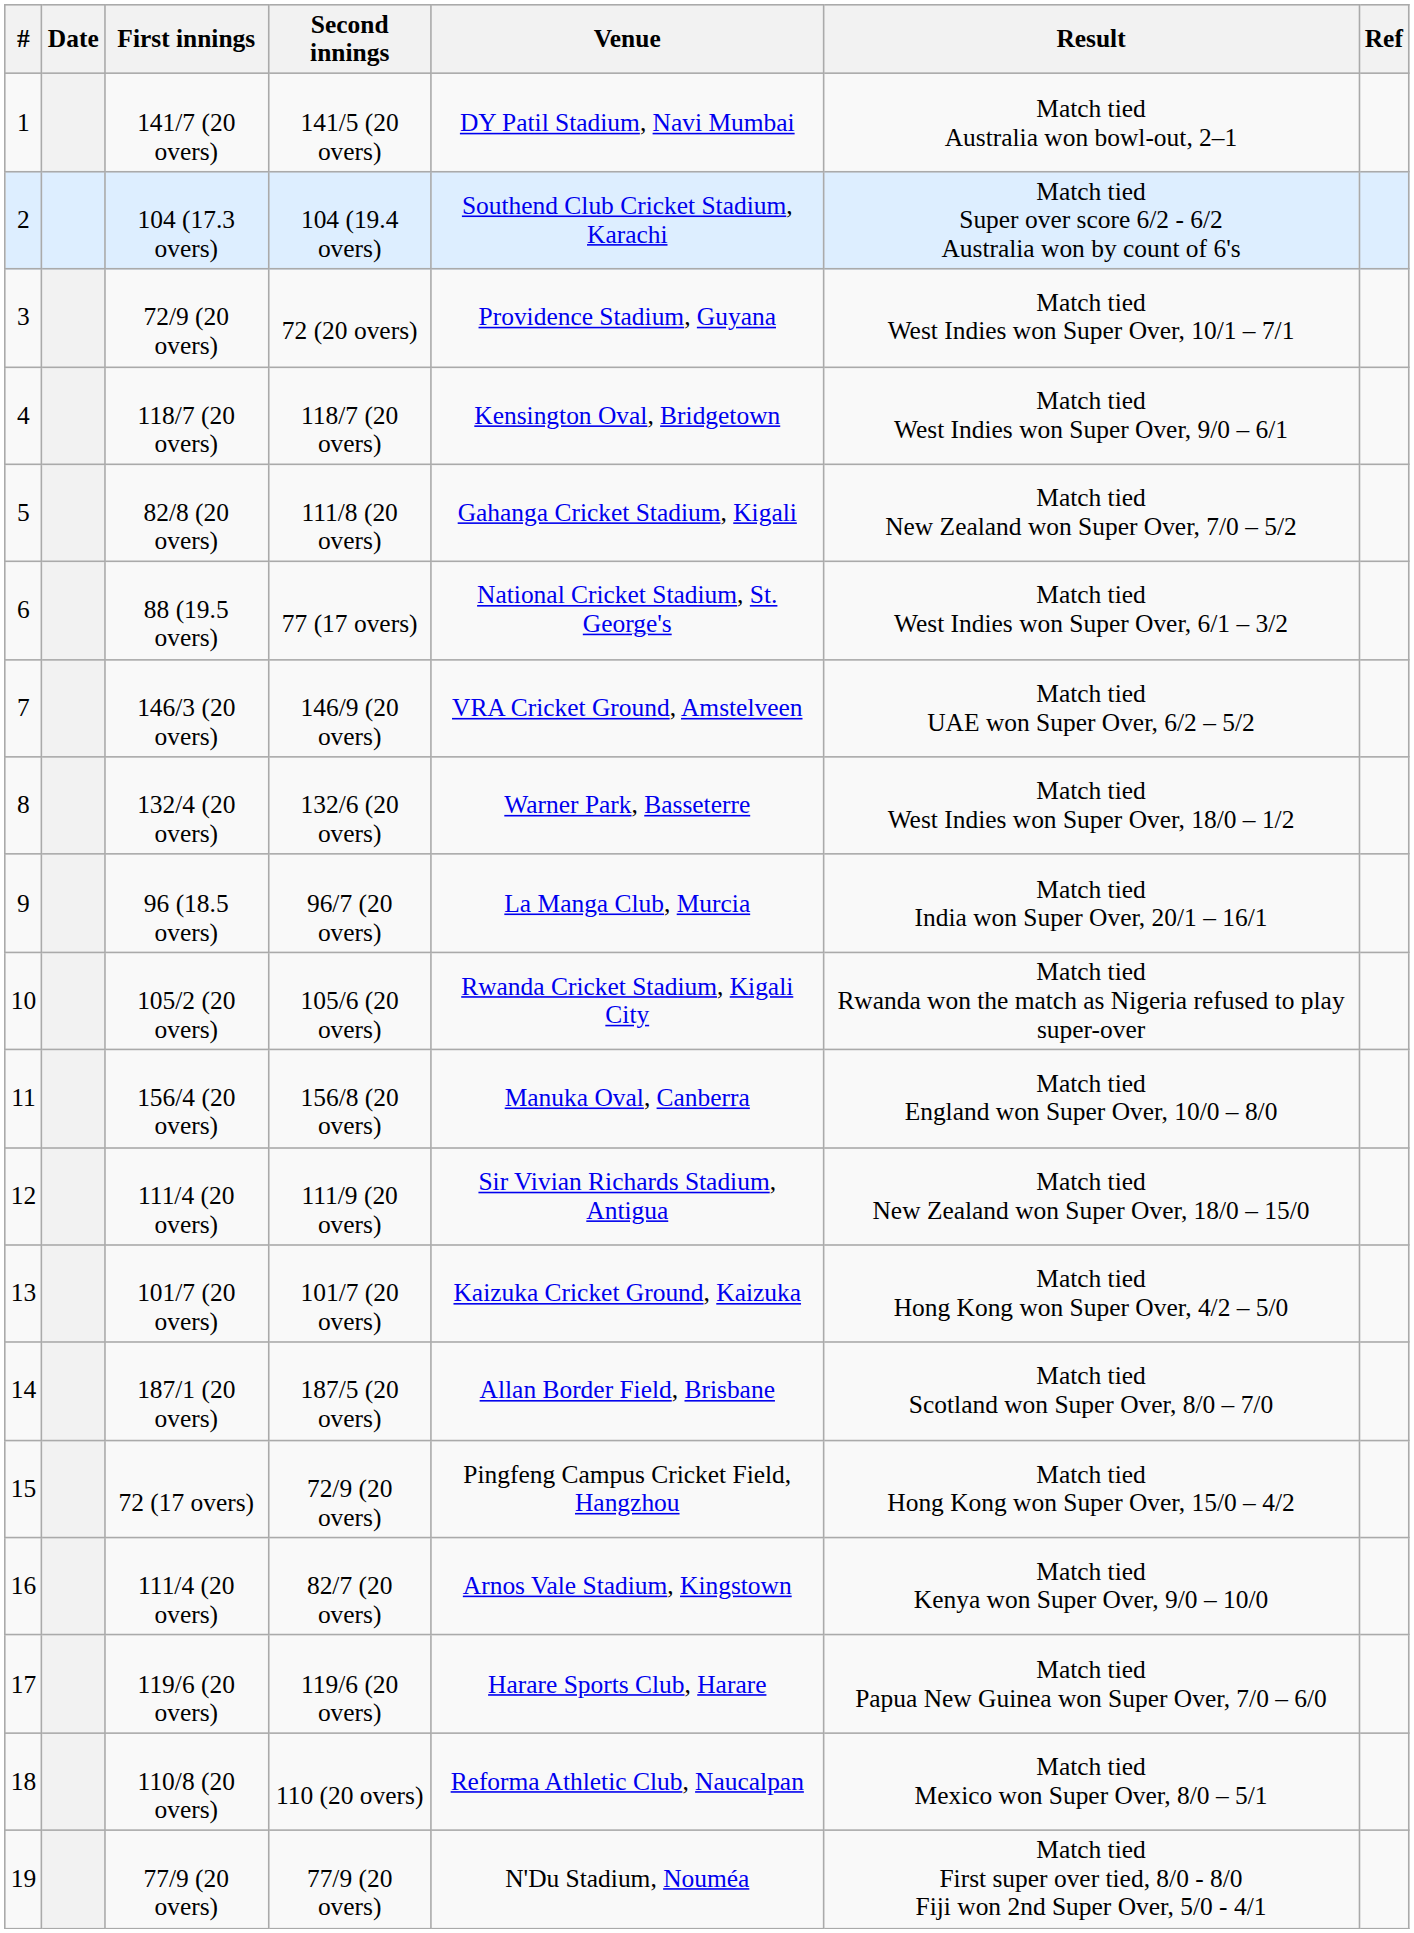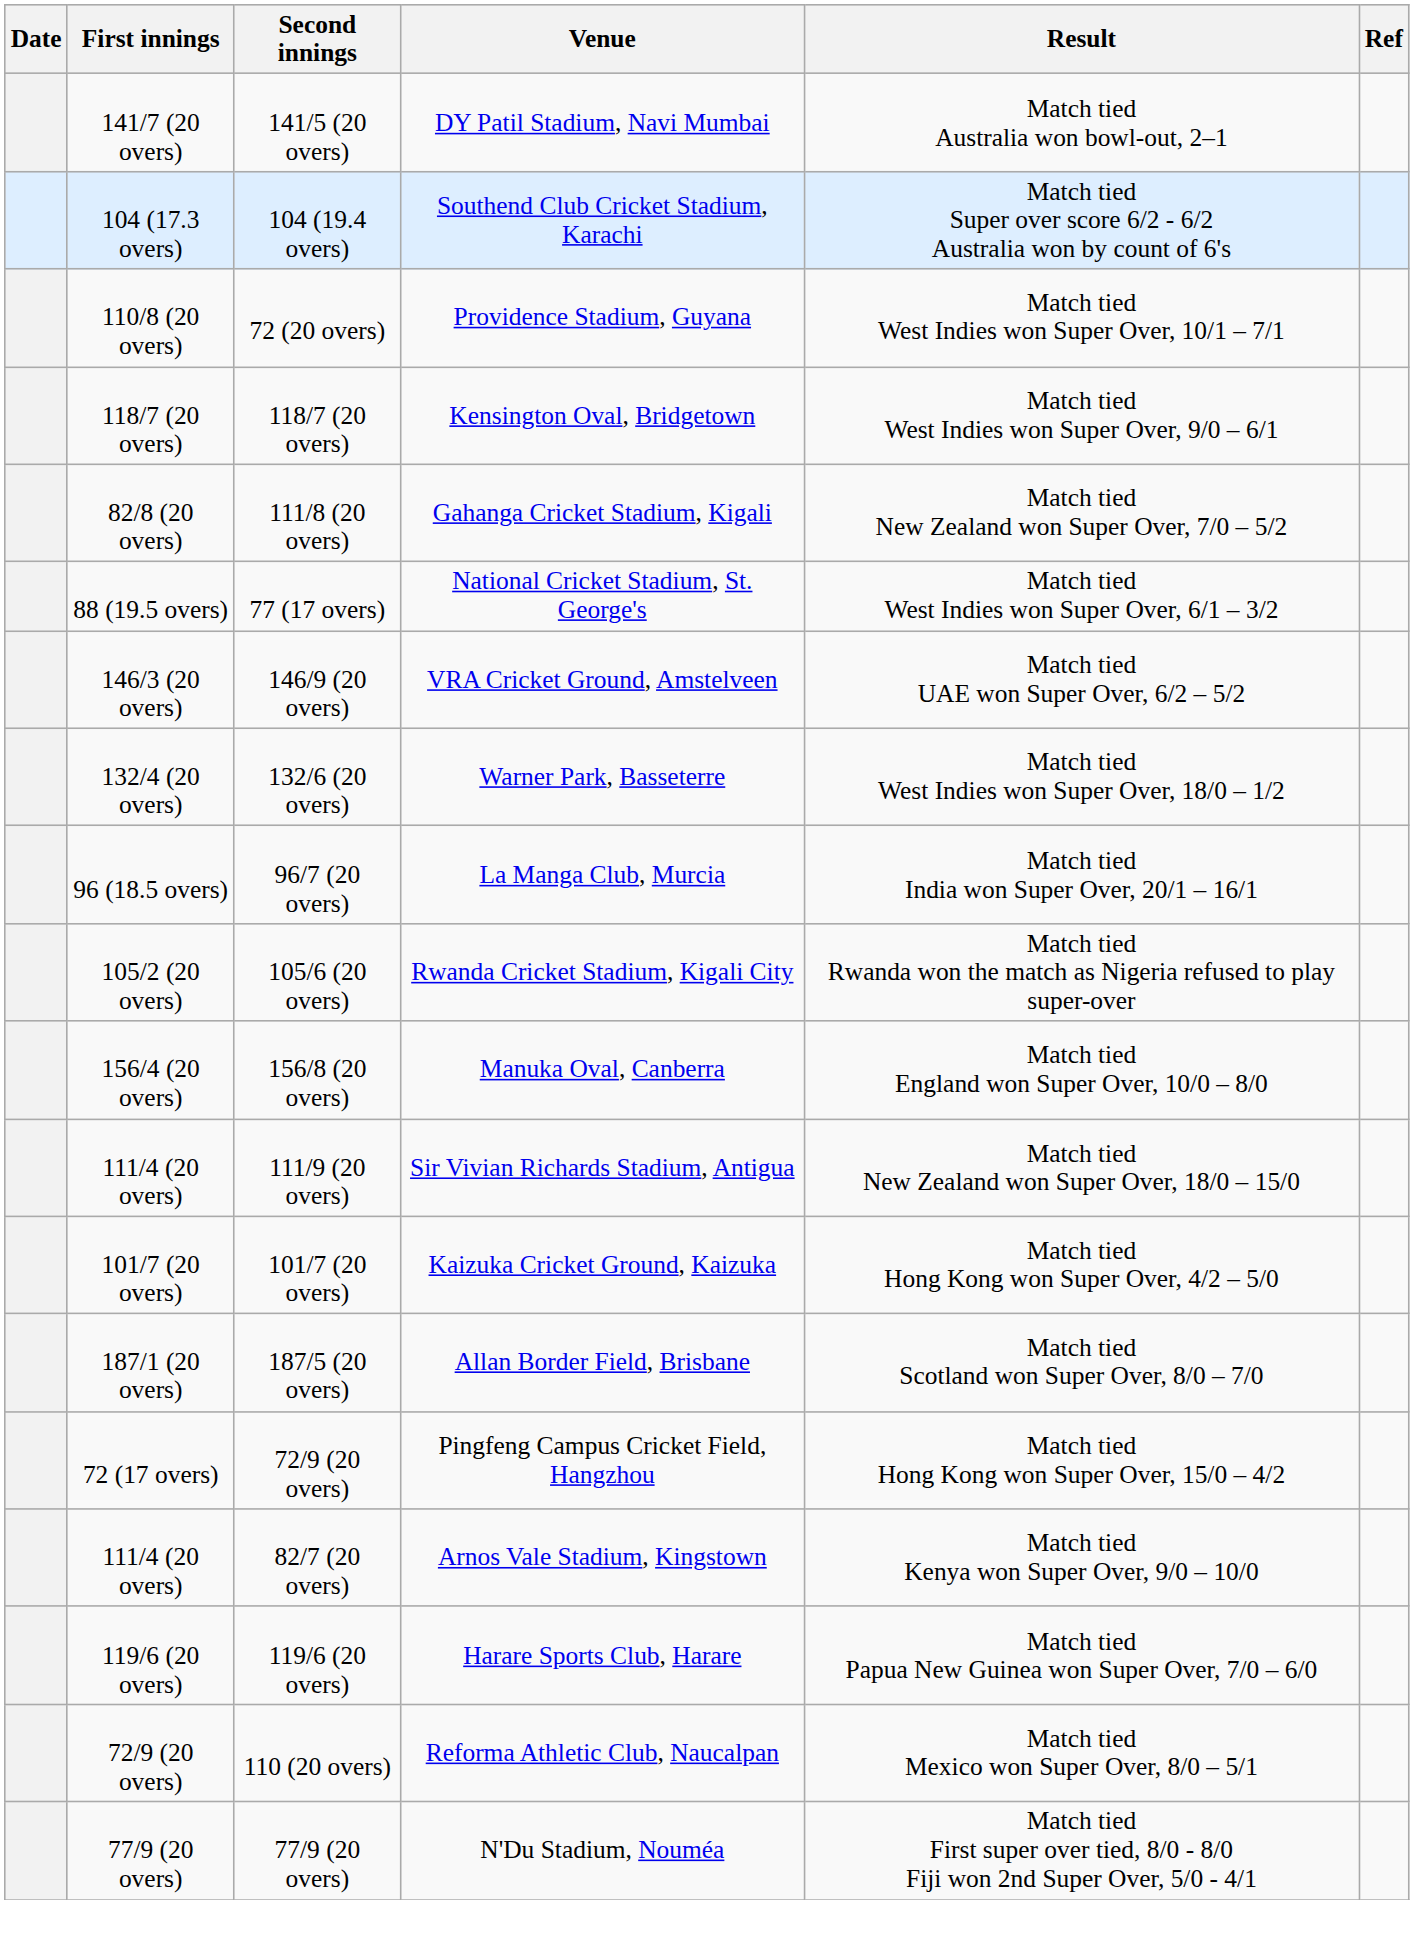 <table class="wikitable plainrowheaders sortable" style="width: 100%; text-align: center;">
 <tr>
-<th>#</th>
 <th>Date</th>
 <th>First innings</th>
 <th>Second innings</th>
 <th>Venue</th>
 <th class="unsortable">Result</th>
 <th class="unsortable">Ref</th>
 </tr>
 <tr>
-<td>1</td>
 <th scope="row" style="text-align: center;"></th>
 <td><br>141/7 (20 overs)</td>
 <td><br>141/5 (20 overs)</td>
 <td><a href='#'>DY Patil Stadium</a>, <a href='#'>Navi Mumbai</a></td>
 <td>Match tied<br>Australia won bowl-out, 2–1</td>
 <td></td>
 </tr>
 <tr style="background:#def;">
-<td>2</td>
 <th scope="row" style="background:#def; text-align: center;"> </th>
 <td><br>104 (17.3 overs)</td>
 <td><br>104 (19.4 overs)</td>
 <td><a href='#'>Southend Club Cricket Stadium</a>, <a href='#'>Karachi</a></td>
 <td>Match tied<br>Super over score 6/2 - 6/2<br>Australia won by count of 6's</td>
 <td></td>
 </tr>
 <tr>
-<td>3</td>
 <th scope="row" style="text-align: center;"></th>
-<td><br>72/9 (20 overs)</td>
+<td><br>110/8 (20 overs)</td>
 <td><br>72 (20 overs)</td>
 <td><a href='#'>Providence Stadium</a>, <a href='#'>Guyana</a></td>
 <td>Match tied<br>West Indies won Super Over, 10/1 – 7/1</td>
 <td></td>
 </tr>
 <tr>
-<td>4</td>
 <th scope="row" style="text-align: center;"></th>
 <td><br>118/7 (20 overs)</td>
 <td><br>118/7 (20 overs)</td>
 <td><a href='#'>Kensington Oval</a>, <a href='#'>Bridgetown</a></td>
 <td>Match tied<br>West Indies won Super Over, 9/0 – 6/1</td>
 <td></td>
 </tr>
 <tr>
-<td>5</td>
 <th scope="row" style="text-align: center;"></th>
 <td><br>82/8 (20 overs)</td>
 <td><br>111/8 (20 overs)</td>
 <td><a href='#'>Gahanga Cricket Stadium</a>, <a href='#'>Kigali</a></td>
 <td>Match tied<br>New Zealand won Super Over, 7/0 – 5/2</td>
 <td></td>
 </tr>
 <tr>
-<td>6</td>
 <th scope="row" style="text-align: center;"></th>
 <td><br>88 (19.5 overs)</td>
 <td><br>77 (17 overs)</td>
 <td><a href='#'>National Cricket Stadium</a>, <a href='#'>St. George's</a></td>
 <td>Match tied<br>West Indies won Super Over, 6/1 – 3/2</td>
 <td></td>
 </tr>
 <tr>
-<td>7</td>
 <th scope="row" style="text-align: center;"></th>
 <td><br>146/3 (20 overs)</td>
 <td><br>146/9 (20 overs)</td>
 <td><a href='#'>VRA Cricket Ground</a>, <a href='#'>Amstelveen</a></td>
 <td>Match tied<br>UAE won Super Over, 6/2 – 5/2</td>
 <td></td>
 </tr>
 <tr>
-<td>8</td>
 <th scope="row" style="text-align: center;"></th>
 <td><br>132/4 (20 overs)</td>
 <td><br>132/6 (20 overs)</td>
 <td><a href='#'>Warner Park</a>, <a href='#'>Basseterre</a></td>
 <td>Match tied<br>West Indies won Super Over, 18/0 – 1/2</td>
 <td></td>
 </tr>
 <tr>
-<td>9</td>
 <th scope="row" style="text-align: center;"></th>
 <td><br>96 (18.5 overs)</td>
 <td><br>96/7 (20 overs)</td>
 <td><a href='#'>La Manga Club</a>, <a href='#'>Murcia</a></td>
 <td>Match tied<br>India won Super Over, 20/1 – 16/1</td>
 <td></td>
 </tr>
 <tr>
-<td>10</td>
 <th scope="row" style="text-align: center;"></th>
 <td><br>105/2 (20 overs)</td>
 <td><br>105/6 (20 overs)</td>
 <td><a href='#'>Rwanda Cricket Stadium</a>, <a href='#'>Kigali City</a></td>
 <td>Match tied<br>Rwanda won the match as Nigeria refused to play super-over</td>
 <td></td>
 </tr>
 <tr>
-<td>11</td>
 <th scope="row" style="text-align: center;"></th>
 <td><br>156/4 (20 overs)</td>
 <td><br>156/8 (20 overs)</td>
 <td><a href='#'>Manuka Oval</a>, <a href='#'>Canberra</a></td>
 <td>Match tied<br>England won Super Over, 10/0 – 8/0</td>
 <td></td>
 </tr>
 <tr>
-<td>12</td>
 <th scope="row" style="text-align: center;"></th>
 <td><br>111/4 (20 overs)</td>
 <td><br>111/9 (20 overs)</td>
 <td><a href='#'>Sir Vivian Richards Stadium</a>, <a href='#'>Antigua</a></td>
 <td>Match tied<br>New Zealand won Super Over, 18/0 – 15/0</td>
 <td></td>
 </tr>
 <tr>
-<td>13</td>
 <th scope="row" style="text-align: center;"></th>
 <td><br>101/7 (20 overs)</td>
 <td><br>101/7 (20 overs)</td>
 <td><a href='#'>Kaizuka Cricket Ground</a>, <a href='#'>Kaizuka</a></td>
 <td>Match tied<br>Hong Kong won Super Over, 4/2 – 5/0</td>
 <td></td>
 </tr>
 <tr>
-<td>14</td>
 <th scope="row" style="text-align: center;"></th>
 <td><br>187/1 (20 overs)</td>
 <td><br>187/5 (20 overs)</td>
 <td><a href='#'>Allan Border Field</a>, <a href='#'>Brisbane</a></td>
 <td>Match tied<br>Scotland won Super Over, 8/0 – 7/0</td>
 <td></td>
 </tr>
 <tr>
-<td>15</td>
 <th scope="row" style="text-align: center;"></th>
 <td><br>72 (17 overs)</td>
 <td><br>72/9 (20 overs)</td>
 <td>Pingfeng Campus Cricket Field, <a href='#'>Hangzhou</a></td>
 <td>Match tied<br>Hong Kong won Super Over, 15/0 – 4/2</td>
 <td></td>
 </tr>
 <tr>
-<td>16</td>
 <th scope="row" style="text-align: center;"></th>
 <td><br>111/4 (20 overs)</td>
 <td><br>82/7 (20 overs)</td>
 <td><a href='#'>Arnos Vale Stadium</a>, <a href='#'>Kingstown</a></td>
 <td>Match tied<br>Kenya won Super Over, 9/0 – 10/0</td>
 <td></td>
 </tr>
 <tr>
-<td>17</td>
 <th scope="row" style="text-align: center;"></th>
 <td><br>119/6 (20 overs)</td>
 <td><br>119/6 (20 overs)</td>
 <td><a href='#'>Harare Sports Club</a>, <a href='#'>Harare</a></td>
 <td>Match tied<br>Papua New Guinea won Super Over, 7/0 – 6/0</td>
 <td></td>
 </tr>
 <tr>
-<td>18</td>
 <th scope="row" style="text-align: center;"></th>
-<td><br>110/8 (20 overs)</td>
+<td><br>72/9 (20 overs)</td>
 <td><br>110 (20 overs)</td>
 <td><a href='#'>Reforma Athletic Club</a>, <a href='#'>Naucalpan</a></td>
 <td>Match tied<br>Mexico won Super Over, 8/0 – 5/1</td>
 <td></td>
 </tr>
 <tr>
-<td>19</td>
 <th scope="row" style="text-align: center;"></th>
 <td><br>77/9 (20 overs)</td>
 <td><br>77/9 (20 overs)</td>
 <td>N'Du Stadium, <a href='#'>Nouméa</a></td>
 <td>Match tied<br>First super over tied, 8/0 - 8/0<br>Fiji won 2nd Super Over, 5/0 - 4/1</td>
 <td></td>
 </tr>
 </table>
